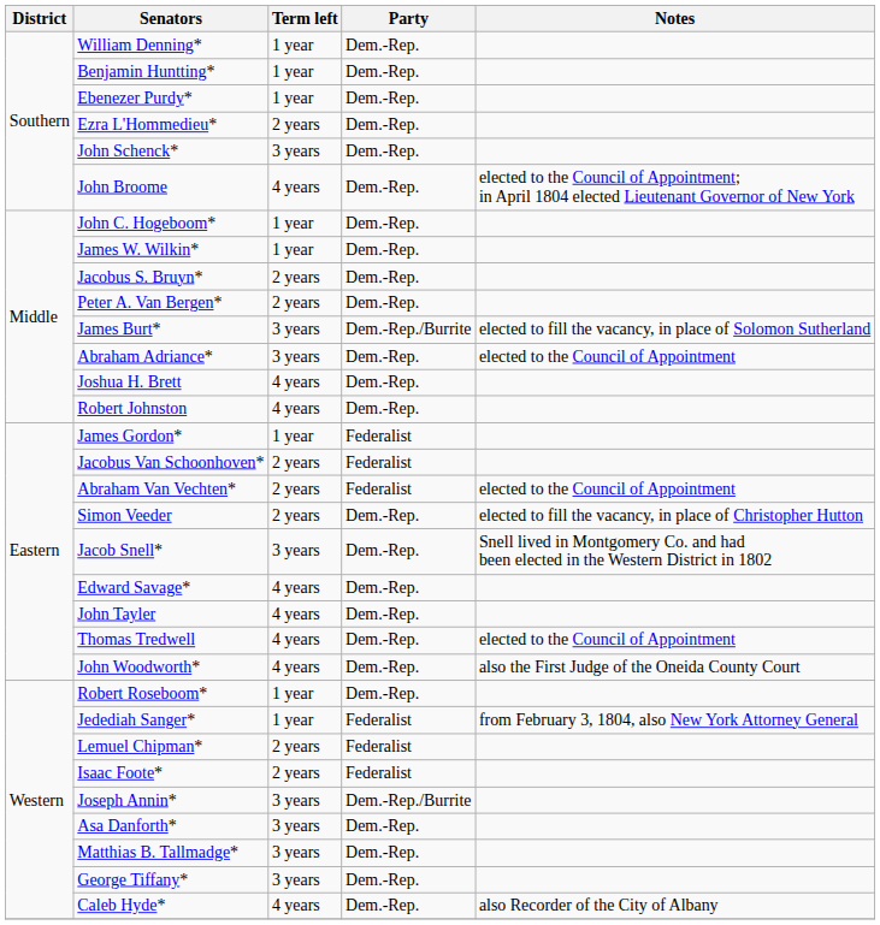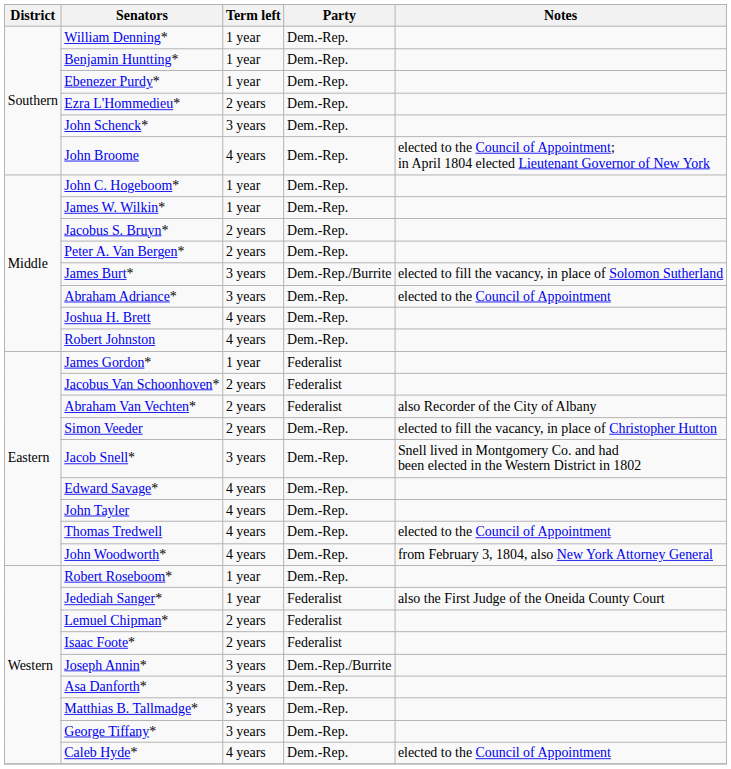 <table class=wikitable>
 <tr>
 <th>District</th>
 <th>Senators</th>
 <th>Term left</th>
 <th>Party</th>
 <th>Notes</th>
 </tr>
 <tr>
 <td rowspan="6">Southern</td>
 <td><a href='#'>William Denning</a>*</td>
 <td>1 year</td>
 <td>Dem.-Rep.</td>
 <td></td>
 </tr>
 <tr>
 <td><a href='#'>Benjamin Huntting</a>*</td>
 <td>1 year</td>
 <td>Dem.-Rep.</td>
 <td></td>
 </tr>
 <tr>
 <td><a href='#'>Ebenezer Purdy</a>*</td>
 <td>1 year</td>
 <td>Dem.-Rep.</td>
 <td></td>
 </tr>
 <tr>
 <td><a href='#'>Ezra L'Hommedieu</a>*</td>
 <td>2 years</td>
 <td>Dem.-Rep.</td>
 <td></td>
 </tr>
 <tr>
 <td><a href='#'>John Schenck</a>*</td>
 <td>3 years</td>
 <td>Dem.-Rep.</td>
 <td></td>
 </tr>
 <tr>
 <td><a href='#'>John Broome</a></td>
 <td>4 years</td>
 <td>Dem.-Rep.</td>
 <td>elected to the <a href='#'>Council of Appointment</a>; <br>in April 1804 elected <a href='#'>Lieutenant Governor of New York</a></td>
 </tr>
 <tr>
 <td rowspan="8">Middle</td>
 <td><a href='#'>John C. Hogeboom</a>*</td>
 <td>1 year</td>
 <td>Dem.-Rep.</td>
 <td></td>
 </tr>
 <tr>
 <td><a href='#'>James W. Wilkin</a>*</td>
 <td>1 year</td>
 <td>Dem.-Rep.</td>
 <td></td>
 </tr>
 <tr>
 <td><a href='#'>Jacobus S. Bruyn</a>*</td>
 <td>2 years</td>
 <td>Dem.-Rep.</td>
 <td></td>
 </tr>
 <tr>
 <td><a href='#'>Peter A. Van Bergen</a>*</td>
 <td>2 years</td>
 <td>Dem.-Rep.</td>
 <td></td>
 </tr>
 <tr>
 <td><a href='#'>James Burt</a>*</td>
 <td>3 years</td>
 <td>Dem.-Rep./Burrite</td>
 <td>elected to fill the vacancy, in place of <a href='#'>Solomon Sutherland</a></td>
 </tr>
 <tr>
 <td><a href='#'>Abraham Adriance</a>*</td>
 <td>3 years</td>
 <td>Dem.-Rep.</td>
 <td>elected to the <a href='#'>Council of Appointment</a></td>
 </tr>
 <tr>
 <td><a href='#'>Joshua H. Brett</a></td>
 <td>4 years</td>
 <td>Dem.-Rep.</td>
 <td></td>
 </tr>
 <tr>
 <td><a href='#'>Robert Johnston</a></td>
 <td>4 years</td>
 <td>Dem.-Rep.</td>
 <td></td>
 </tr>
 <tr>
 <td rowspan="9">Eastern</td>
 <td><a href='#'>James Gordon</a>*</td>
 <td>1 year</td>
 <td>Federalist</td>
 <td></td>
 </tr>
 <tr>
 <td nowrap><a href='#'>Jacobus Van Schoonhoven</a>*</td>
 <td>2 years</td>
 <td>Federalist</td>
 <td></td>
 </tr>
 <tr>
 <td><a href='#'>Abraham Van Vechten</a>*</td>
 <td>2 years</td>
 <td>Federalist</td>
-<td>elected to the <a href='#'>Council of Appointment</a></td>
+<td>also Recorder of the City of Albany</td>
 </tr>
 <tr>
 <td><a href='#'>Simon Veeder</a></td>
 <td>2 years</td>
 <td>Dem.-Rep.</td>
 <td>elected to fill the vacancy, in place of <a href='#'>Christopher Hutton</a></td>
 </tr>
 <tr>
 <td><a href='#'>Jacob Snell</a>*</td>
 <td>3 years</td>
 <td>Dem.-Rep.</td>
 <td>Snell lived in Montgomery Co. and had <br>been elected in the Western District in 1802</td>
 </tr>
 <tr>
 <td><a href='#'>Edward Savage</a>*</td>
 <td>4 years</td>
 <td>Dem.-Rep.</td>
 <td></td>
 </tr>
 <tr>
 <td><a href='#'>John Tayler</a></td>
 <td>4 years</td>
 <td>Dem.-Rep.</td>
 <td></td>
 </tr>
 <tr>
 <td><a href='#'>Thomas Tredwell</a></td>
 <td>4 years</td>
 <td>Dem.-Rep.</td>
 <td>elected to the <a href='#'>Council of Appointment</a></td>
 </tr>
 <tr>
 <td><a href='#'>John Woodworth</a>*</td>
 <td>4 years</td>
 <td>Dem.-Rep.</td>
-<td>also the First Judge of the Oneida County Court</td>
+<td>from February 3, 1804, also <a href='#'>New York Attorney General</a></td>
 </tr>
 <tr>
 <td rowspan="9">Western</td>
 <td><a href='#'>Robert Roseboom</a>*</td>
 <td>1 year</td>
 <td>Dem.-Rep.</td>
 <td></td>
 </tr>
 <tr>
 <td><a href='#'>Jedediah Sanger</a>*</td>
 <td>1 year</td>
 <td>Federalist</td>
-<td>from February 3, 1804, also <a href='#'>New York Attorney General</a></td>
+<td>also the First Judge of the Oneida County Court</td>
 </tr>
 <tr>
 <td><a href='#'>Lemuel Chipman</a>*</td>
 <td>2 years</td>
 <td>Federalist</td>
 <td></td>
 </tr>
 <tr>
 <td><a href='#'>Isaac Foote</a>*</td>
 <td>2 years</td>
 <td>Federalist</td>
 <td></td>
 </tr>
 <tr>
 <td><a href='#'>Joseph Annin</a>*</td>
 <td>3 years</td>
 <td>Dem.-Rep./Burrite</td>
 <td></td>
 </tr>
 <tr>
 <td><a href='#'>Asa Danforth</a>*</td>
 <td>3 years</td>
 <td>Dem.-Rep.</td>
 <td></td>
 </tr>
 <tr>
 <td><a href='#'>Matthias B. Tallmadge</a>*</td>
 <td>3 years</td>
 <td>Dem.-Rep.</td>
 <td></td>
 </tr>
 <tr>
 <td><a href='#'>George Tiffany</a>*</td>
 <td>3 years</td>
 <td>Dem.-Rep.</td>
 <td></td>
 </tr>
 <tr>
 <td><a href='#'>Caleb Hyde</a>*</td>
 <td>4 years</td>
 <td>Dem.-Rep.</td>
-<td>also Recorder of the City of Albany</td>
+<td>elected to the <a href='#'>Council of Appointment</a></td>
 </tr>
 <tr>
 </tr>
 </table>
